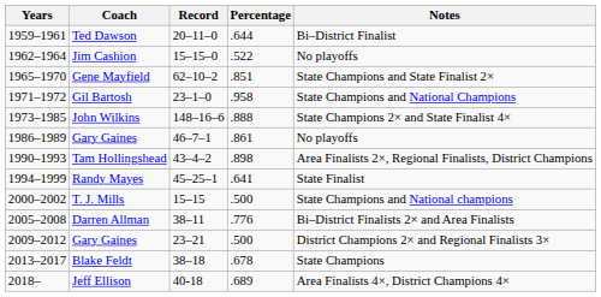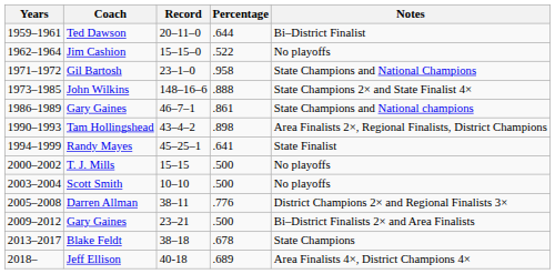 <table class="wikitable">
 <tr>
 <th>Years</th>
 <th>Coach</th>
 <th>Record</th>
 <th>Percentage</th>
 <th>Notes</th>
 </tr>
 <tr>
 <td>1959–1961</td>
 <td><a href='#'>Ted Dawson</a></td>
 <td>20–11–0</td>
 <td>.644</td>
 <td>Bi–District Finalist</td>
 </tr>
 <tr>
 <td>1962–1964</td>
 <td><a href='#'>Jim Cashion</a></td>
 <td>15–15–0</td>
 <td>.522</td>
 <td>No playoffs</td>
 </tr>
 <tr>
-<td>1965–1970</td>
-<td><a href='#'>Gene Mayfield</a></td>
-<td>62–10–2</td>
-<td>.851</td>
-<td>State Champions and State Finalist 2×</td>
-</tr>
-<tr>
 <td>1971–1972</td>
 <td><a href='#'>Gil Bartosh</a></td>
 <td>23–1–0</td>
 <td>.958</td>
 <td>State Champions and <a href='#'>National Champions</a></td>
 </tr>
 <tr>
 <td>1973–1985</td>
 <td><a href='#'>John Wilkins</a></td>
 <td>148–16–6</td>
 <td>.888</td>
 <td>State Champions 2× and State Finalist 4×</td>
 </tr>
 <tr>
 <td>1986–1989</td>
 <td><a href='#'>Gary Gaines</a></td>
 <td>46–7–1</td>
 <td>.861</td>
-<td>No playoffs</td>
+<td>State Champions and <a href='#'>National champions</a></td>
 </tr>
 <tr>
 <td>1990–1993</td>
 <td><a href='#'>Tam Hollingshead</a></td>
 <td>43–4–2</td>
 <td>.898</td>
 <td>Area Finalists 2×, Regional Finalists, District Champions</td>
 </tr>
 <tr>
 <td>1994–1999</td>
 <td><a href='#'>Randy Mayes</a></td>
 <td>45–25–1</td>
 <td>.641</td>
 <td>State Finalist</td>
 </tr>
 <tr>
 <td>2000–2002</td>
 <td><a href='#'>T. J. Mills</a></td>
 <td>15–15</td>
 <td>.500</td>
-<td>State Champions and <a href='#'>National champions</a></td>
+<td>No playoffs</td>
+</tr>
+<tr>
+<td>2003–2004</td>
+<td><a href='#'>Scott Smith</a></td>
+<td>10–10</td>
+<td>.500</td>
+<td>No playoffs</td>
 </tr>
 <tr>
 <td>2005–2008</td>
 <td><a href='#'>Darren Allman</a></td>
 <td>38–11</td>
 <td>.776</td>
-<td>Bi–District Finalists 2× and Area Finalists</td>
+<td>District Champions 2× and Regional Finalists 3×</td>
 </tr>
 <tr>
 <td>2009–2012</td>
 <td><a href='#'>Gary Gaines</a></td>
 <td>23–21</td>
 <td>.500</td>
-<td>District Champions 2× and Regional Finalists 3×</td>
+<td>Bi–District Finalists 2× and Area Finalists</td>
 </tr>
 <tr>
 <td>2013–2017</td>
 <td><a href='#'>Blake Feldt</a></td>
 <td>38–18</td>
 <td>.678</td>
 <td>State Champions</td>
 </tr>
 <tr>
 <td>2018–</td>
 <td><a href='#'>Jeff Ellison</a></td>
 <td>40-18</td>
 <td>.689</td>
 <td>Area Finalists 4×, District Champions 4×</td>
 </tr>
 </table>
